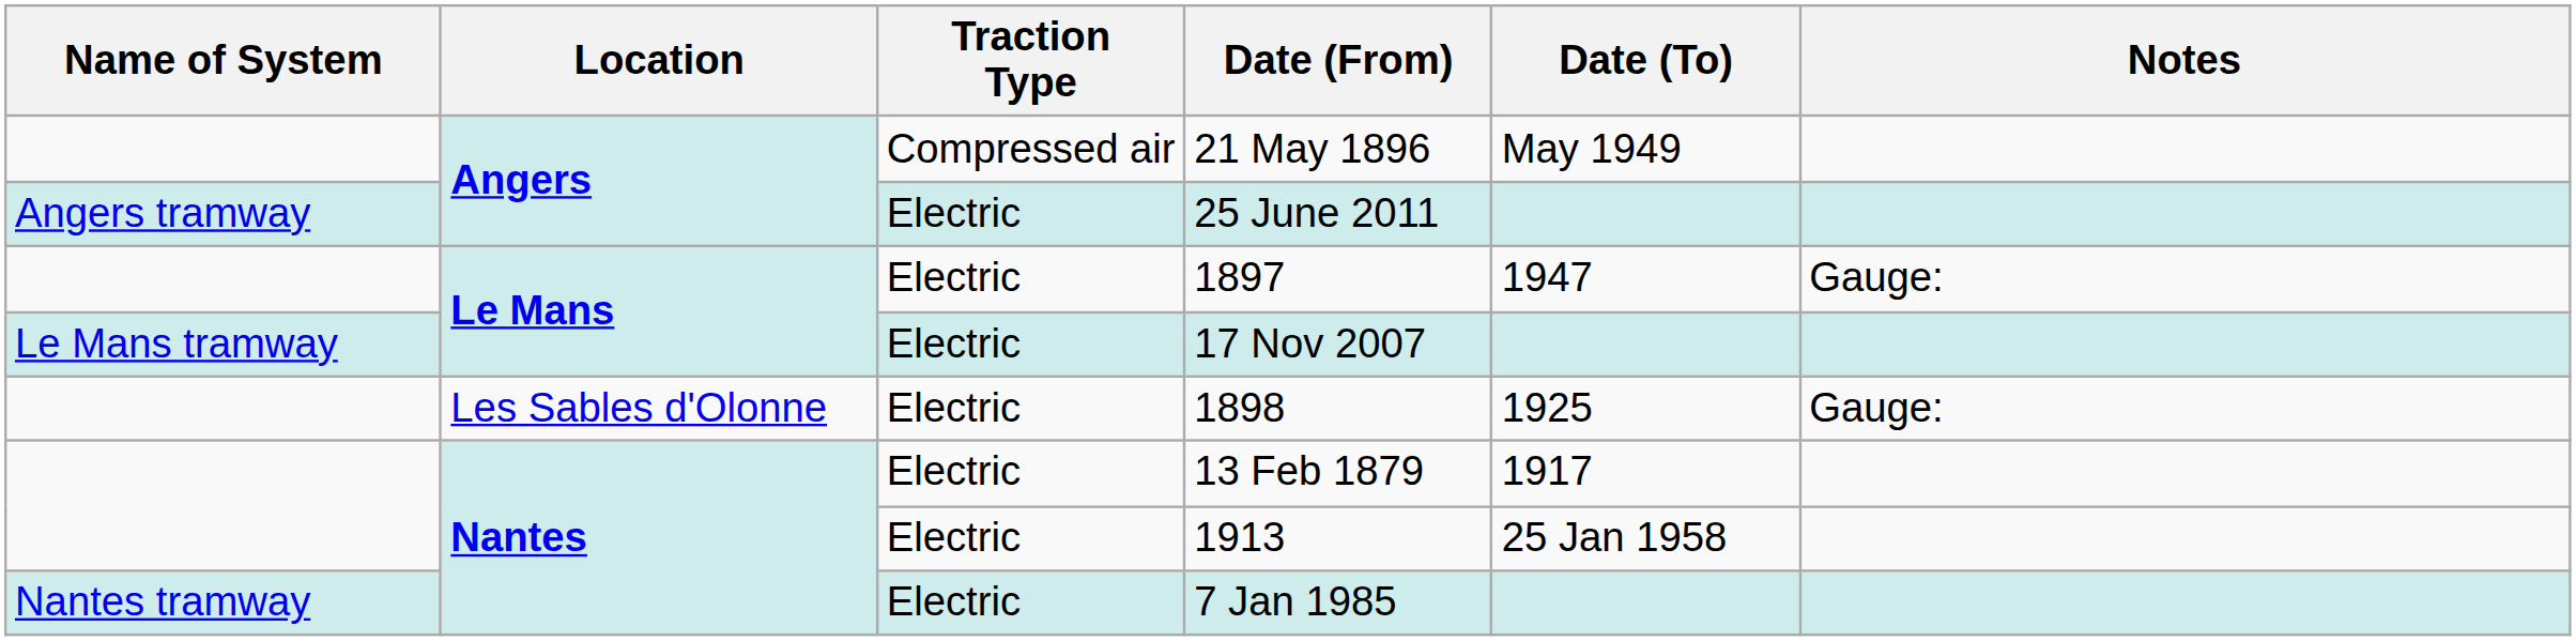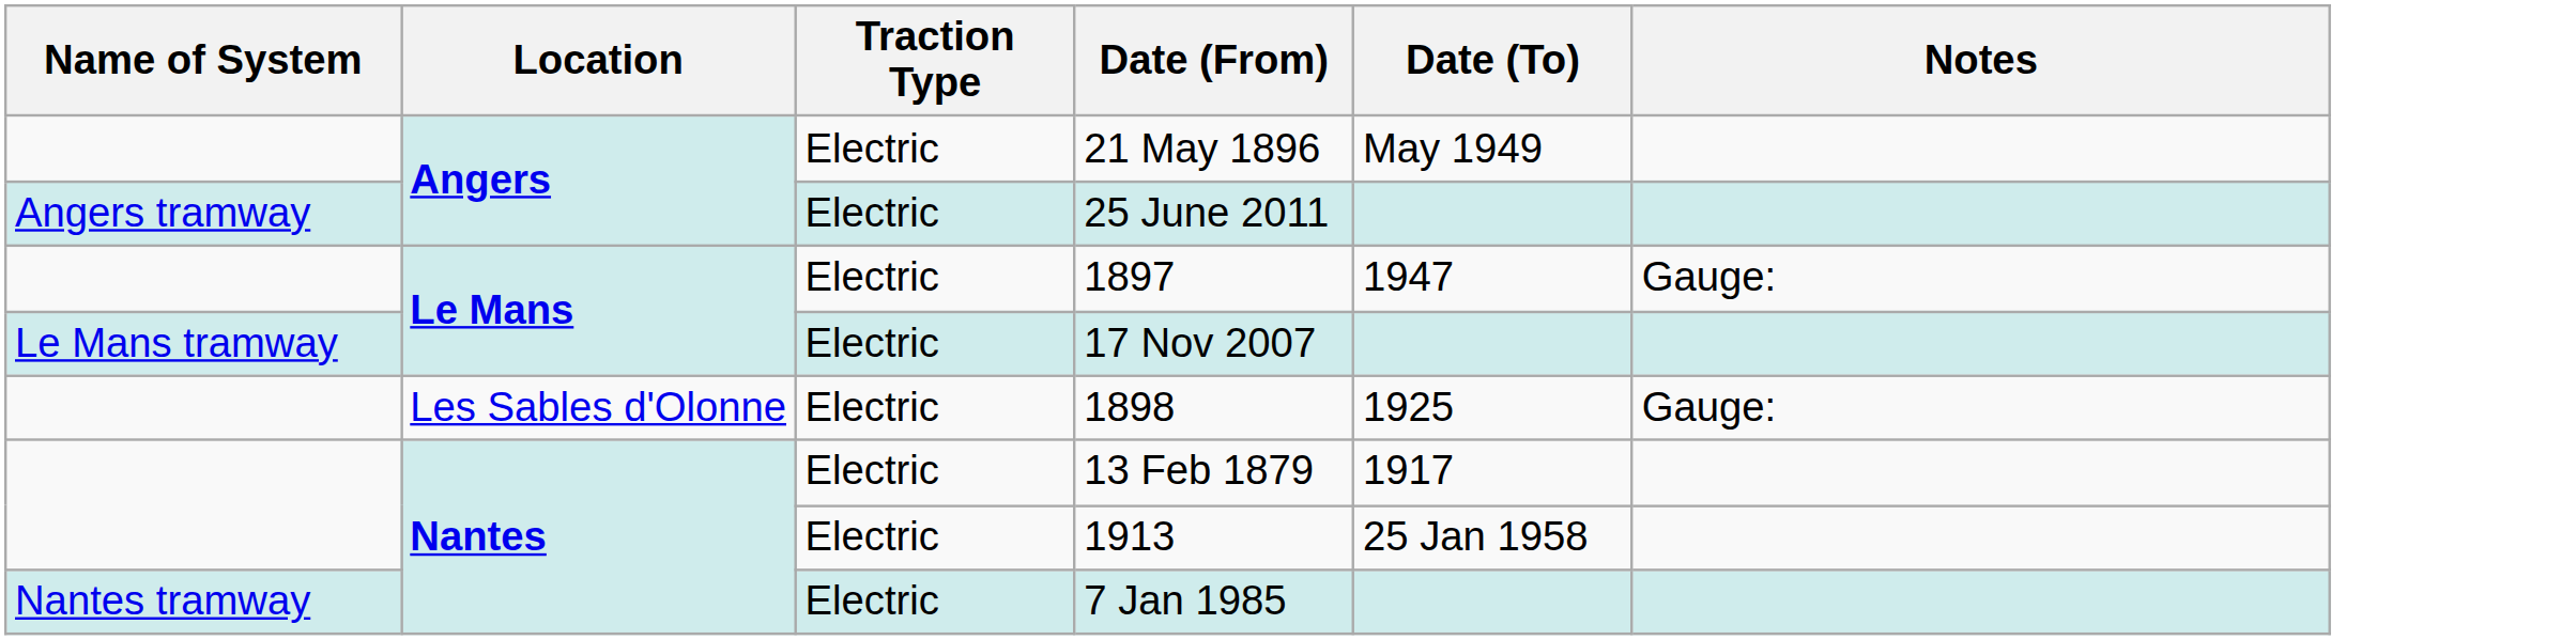 <table class="wikitable">
 <tr>
 <th width=17%>Name of System</th>
 <th width=17%>Location</th>
 <th width=12%>Traction<br>Type</th>
 <th width=12%>Date (From)</th>
 <th width=12%>Date (To)</th>
 <th width=30%>Notes</th>
 </tr>
 <tr>
 <td> </td>
 <td style="background:#CFECEC" rowspan="2"><strong><a href='#'>Angers</a></strong></td>
-<td>Compressed air</td>
+<td>Electric</td>
 <td>21 May 1896</td>
 <td>May 1949</td>
 <td> </td>
 </tr>
 <tr style="background:#CFECEC">
 <td><a href='#'>Angers tramway</a></td>
 <td>Electric</td>
 <td>25 June 2011</td>
 <td> </td>
 <td></td>
 </tr>
 <tr>
 <td> </td>
 <td style="background:#CFECEC" rowspan="2"><strong><a href='#'>Le Mans</a></strong></td>
 <td>Electric</td>
 <td>1897</td>
 <td>1947</td>
 <td>Gauge: </td>
 </tr>
 <tr style="background:#CFECEC">
 <td><a href='#'>Le Mans tramway</a></td>
 <td>Electric</td>
 <td style="background:#CFECEC">17 Nov 2007</td>
 <td> </td>
 <td> </td>
 </tr>
 <tr>
 <td> </td>
 <td><a href='#'>Les Sables d'Olonne</a></td>
 <td>Electric</td>
 <td>1898</td>
 <td>1925</td>
 <td>Gauge: </td>
 </tr>
 <tr>
 <td rowspan="2"> </td>
 <td style="background:#CFECEC" rowspan="3"><strong><a href='#'>Nantes</a></strong></td>
 <td>Electric</td>
 <td>13 Feb 1879</td>
 <td>1917</td>
 <td> </td>
 </tr>
 <tr>
 <td>Electric</td>
 <td>1913</td>
 <td>25 Jan 1958</td>
 <td> </td>
 </tr>
 <tr style="background:#CFECEC">
 <td><a href='#'>Nantes tramway</a></td>
 <td>Electric</td>
 <td>7 Jan 1985</td>
 <td> </td>
 <td></td>
 </tr>
 </table>
